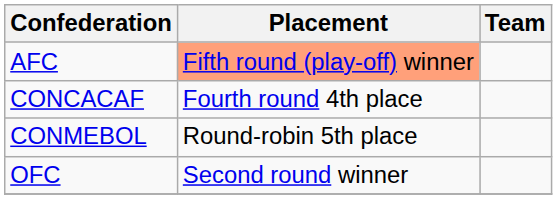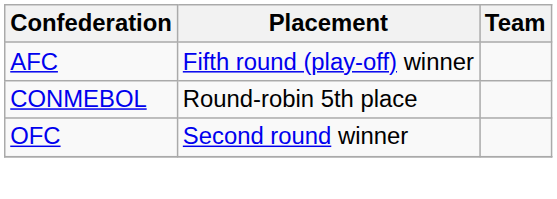 <table class=wikitable>
 <tr>
 <th>Confederation</th>
 <th>Placement</th>
 <th>Team</th>
 </tr>
 <tr>
 <td><a href='#'>AFC</a></td>
-<td style="background: lightsalmon;"><a href='#'>Fifth round (play-off)</a> winner</td>
-<td></td>
-</tr>
-<tr>
-<td><a href='#'>CONCACAF</a></td>
-<td><a href='#'>Fourth round</a> 4th place</td>
+<td><a href='#'>Fifth round (play-off)</a> winner</td>
 <td></td>
 </tr>
 <tr>
 <td><a href='#'>CONMEBOL</a></td>
 <td>Round-robin 5th place</td>
 <td></td>
 </tr>
 <tr>
 <td><a href='#'>OFC</a></td>
 <td><a href='#'>Second round</a> winner</td>
 <td></td>
 </tr>
 <tr>
 </tr>
 </table>
